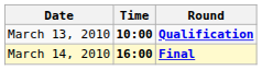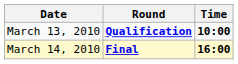 <table class="wikitable">
 <tr>
 <th>Date</th>
+<th>Round</th>
 <th>Time</th>
-<th>Round</th>
 </tr>
 <tr>
 <td>March 13, 2010</td>
+<td><strong><a href='#'>Qualification</a></strong></td>
 <td><strong>10:00</strong></td>
-<td><strong><a href='#'>Qualification</a></strong></td>
 </tr>
 <tr style=background:lemonchiffon>
 <td>March 14, 2010</td>
+<td><strong><a href='#'>Final</a></strong></td>
 <td><strong>16:00</strong></td>
-<td><strong><a href='#'>Final</a></strong></td>
 </tr>
 </table>
